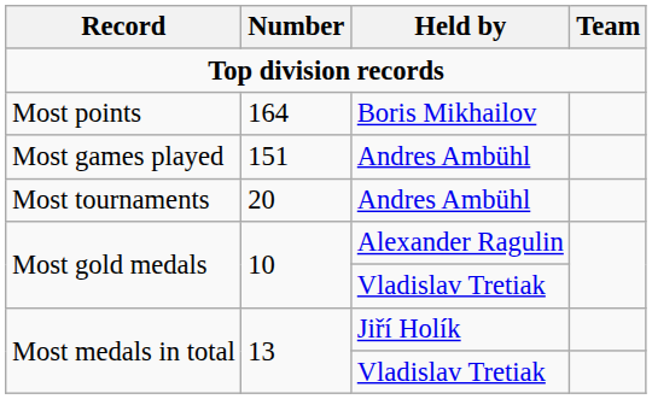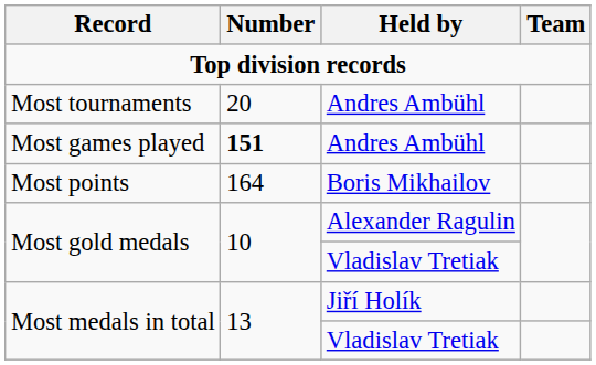 <table class="wikitable">
 <tr>
 <th>Record</th>
 <th>Number</th>
 <th>Held by</th>
 <th>Team</th>
 </tr>
 <tr>
 <td colspan=4 align=center><strong>Top division records</strong></td>
 </tr>
 <tr>
-<td>Most points</td>
-<td>164</td>
-<td><a href='#'>Boris Mikhailov</a></td>
+<td>Most tournaments</td>
+<td>20</td>
+<td><a href='#'>Andres Ambühl</a></td>
 <td></td>
 </tr>
 <tr>
 <td>Most games played</td>
-<td>151</td>
+<td><strong>151</strong></td>
 <td><a href='#'>Andres Ambühl</a></td>
 <td></td>
 </tr>
 <tr>
-<td>Most tournaments</td>
-<td>20</td>
-<td><a href='#'>Andres Ambühl</a></td>
+<td>Most points</td>
+<td>164</td>
+<td><a href='#'>Boris Mikhailov</a></td>
 <td></td>
 </tr>
 <tr>
 <td rowspan=2>Most gold medals</td>
 <td rowspan=2>10</td>
 <td><a href='#'>Alexander Ragulin</a></td>
 <td rowspan=2></td>
 </tr>
 <tr>
 <td><a href='#'>Vladislav Tretiak</a></td>
 </tr>
 <tr>
 <td rowspan=2>Most medals in total</td>
 <td rowspan=2>13</td>
 <td><a href='#'>Jiří Holík</a></td>
 <td></td>
 </tr>
 <tr>
 <td><a href='#'>Vladislav Tretiak</a></td>
 <td></td>
 </tr>
 </table>
